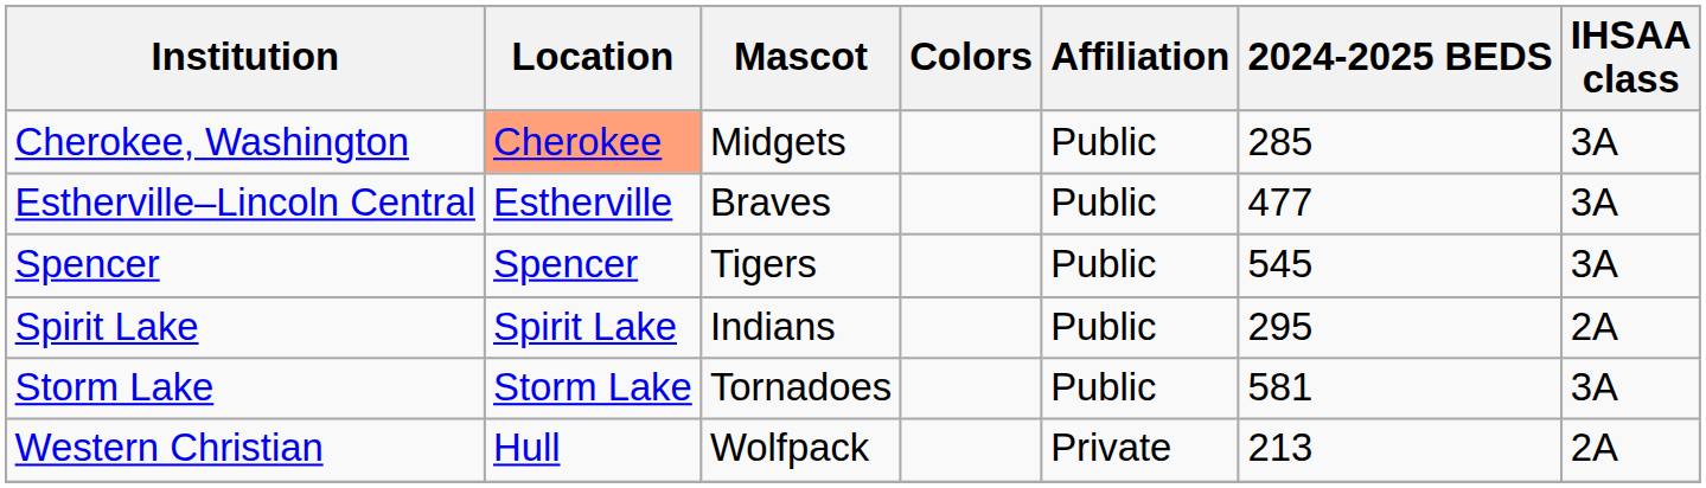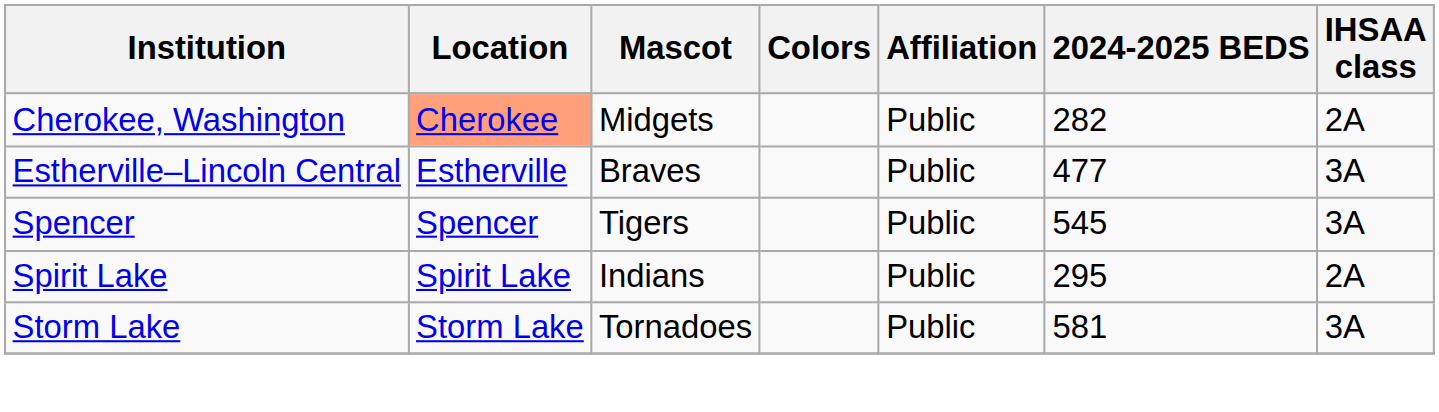 <table class="wikitable">
 <tr>
 <th>Institution</th>
 <th>Location</th>
 <th>Mascot</th>
 <th>Colors</th>
 <th>Affiliation</th>
 <th>2024-2025 BEDS</th>
 <th>IHSAA<br>class</th>
 </tr>
 <tr>
 <td><a href='#'>Cherokee, Washington</a></td>
 <td style="background: lightsalmon;"><a href='#'>Cherokee</a></td>
 <td>Midgets</td>
 <td> </td>
 <td>Public</td>
-<td>285</td>
-<td>3A</td>
+<td>282</td>
+<td>2A</td>
 </tr>
 <tr>
 <td><a href='#'>Estherville–Lincoln Central</a></td>
 <td><a href='#'>Estherville</a></td>
 <td>Braves</td>
 <td>  </td>
 <td>Public</td>
 <td>477</td>
 <td>3A</td>
 </tr>
 <tr>
 <td><a href='#'>Spencer</a></td>
 <td><a href='#'>Spencer</a></td>
 <td>Tigers</td>
 <td> </td>
 <td>Public</td>
 <td>545</td>
 <td>3A</td>
 </tr>
 <tr>
 <td><a href='#'>Spirit Lake</a></td>
 <td><a href='#'>Spirit Lake</a></td>
 <td>Indians</td>
 <td> </td>
 <td>Public</td>
 <td>295</td>
 <td>2A</td>
 </tr>
 <tr>
 <td><a href='#'>Storm Lake</a></td>
 <td><a href='#'>Storm Lake</a></td>
 <td>Tornadoes</td>
 <td> </td>
 <td>Public</td>
 <td>581</td>
 <td>3A</td>
 </tr>
 <tr |->
-<td><a href='#'>Western Christian</a></td>
-<td><a href='#'>Hull</a></td>
-<td>Wolfpack</td>
-<td> </td>
-<td>Private</td>
-<td>213</td>
-<td>2A</td>
-</tr>
-<tr |->
 </tr>
 </table>
